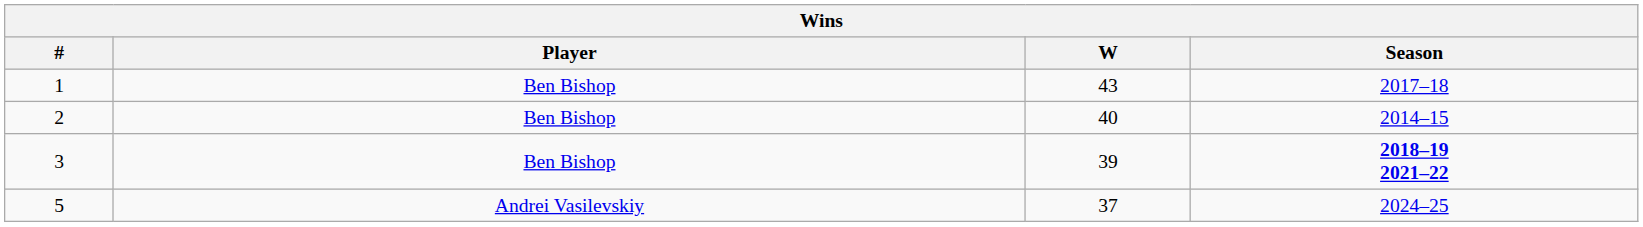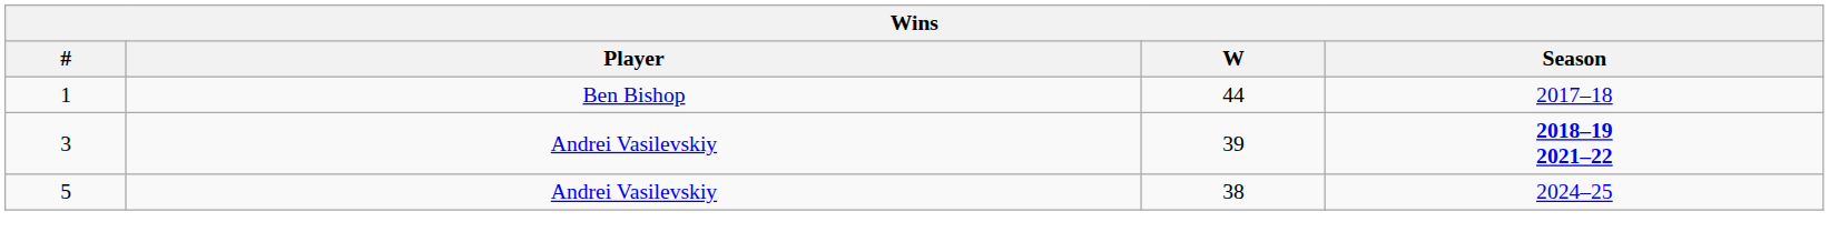 <table class="wikitable" style="text-align: center; font-size: 95%" width="80%">
 <tr>
 <th colspan="4">Wins</th>
 </tr>
 <tr>
 <th>#</th>
 <th>Player</th>
 <th>W</th>
 <th>Season</th>
 </tr>
 <tr>
 <td>1</td>
 <td><a href='#'>Ben Bishop</a></td>
-<td>43</td>
+<td>44</td>
 <td><a href='#'>2017–18</a></td>
 </tr>
 <tr>
-<td>2</td>
-<td><a href='#'>Ben Bishop</a></td>
-<td>40</td>
-<td><a href='#'>2014–15</a></td>
-</tr>
-<tr>
 <td>3</td>
-<td><a href='#'>Ben Bishop</a></td>
+<td><a href='#'>Andrei Vasilevskiy</a></td>
 <td>39</td>
 <td><strong><a href='#'>2018–19</a><br><a href='#'>2021–22</a></strong></td>
 </tr>
 <tr>
 <td>5</td>
 <td><a href='#'>Andrei Vasilevskiy</a></td>
-<td>37</td>
+<td>38</td>
 <td><a href='#'>2024–25</a></td>
 </tr>
 </table>
